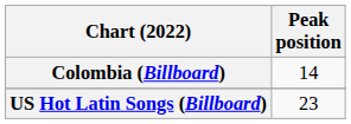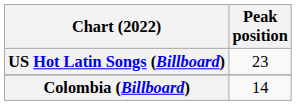 <table class="wikitable sortable plainrowheaders" style="text-align:center">
 <tr>
 <th scope="col">Chart (2022)</th>
 <th scope="col">Peak<br>position</th>
 </tr>
 <tr>
-<th scope="row">Colombia (<em><a href='#'>Billboard</a></em>)</th>
-<td>14</td>
+<th scope="row">US <a href='#'>Hot Latin Songs</a> (<em><a href='#'>Billboard</a></em>)</th>
+<td>23</td>
 </tr>
 <tr>
 </tr>
 <tr>
-<th scope="row">US <a href='#'>Hot Latin Songs</a> (<em><a href='#'>Billboard</a></em>)</th>
-<td>23</td>
+<th scope="row">Colombia (<em><a href='#'>Billboard</a></em>)</th>
+<td>14</td>
 </tr>
 </table>
